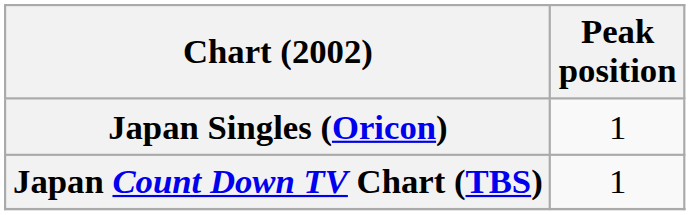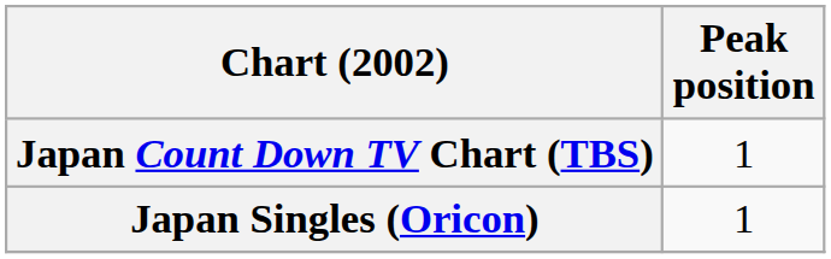 <table class="wikitable plainrowheaders">
 <tr>
 <th scope="col">Chart (2002)</th>
 <th scope="col">Peak<br>position</th>
 </tr>
 <tr>
-<th scope="row">Japan Singles (<a href='#'>Oricon</a>)</th>
+<th scope="row">Japan <em><a href='#'>Count Down TV</a></em> Chart (<a href='#'>TBS</a>)</th>
 <td style="text-align:center;">1</td>
 </tr>
 <tr>
-<th scope="row">Japan <em><a href='#'>Count Down TV</a></em> Chart (<a href='#'>TBS</a>)</th>
+<th scope="row">Japan Singles (<a href='#'>Oricon</a>)</th>
 <td style="text-align:center;">1</td>
 </tr>
 <tr>
 </tr>
 </table>
